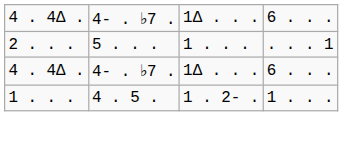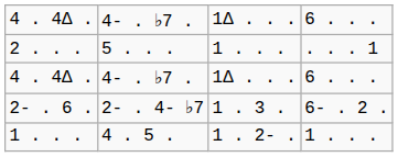 <table class="wikitable">
 <tr>
 <td>4   .   4Δ  .</td>
 <td>4- .  ♭7  .</td>
 <td>1Δ  .   .   .</td>
 <td>6  .   .  .</td>
 </tr>
 <tr>
 <td>2  .  .   .</td>
 <td>5  .   .   .</td>
 <td>1  .   .   .</td>
 <td>.   .   .   1</td>
 </tr>
 <tr>
 <td>4  .  4Δ  .</td>
 <td>4- .   ♭7 .</td>
 <td>1Δ  .   .   .</td>
 <td>6  .   .   .</td>
 </tr>
 <tr>
+<td>2- .  6  .</td>
+<td>2- .  4-  ♭7</td>
+<td>1  .   3  .</td>
+<td>6- .   2 .</td>
+</tr>
+<tr>
 <td>1  .  .   .</td>
 <td>4  .   5   .</td>
 <td>1  .   2-  .</td>
 <td>1 . . .</td>
 </tr>
 </table>
